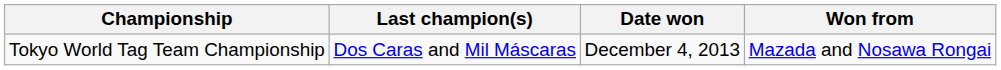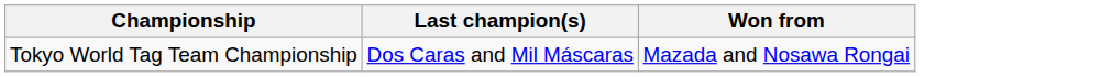 <table class="wikitable">
 <tr>
 <th>Championship</th>
 <th>Last champion(s)</th>
-<th>Date won</th>
 <th>Won from</th>
 </tr>
 <tr>
 <td>Tokyo World Tag Team Championship</td>
 <td><a href='#'>Dos Caras</a> and <a href='#'>Mil Máscaras</a></td>
-<td>December 4, 2013</td>
 <td><a href='#'>Mazada</a> and <a href='#'>Nosawa Rongai</a></td>
 </tr>
 </table>
